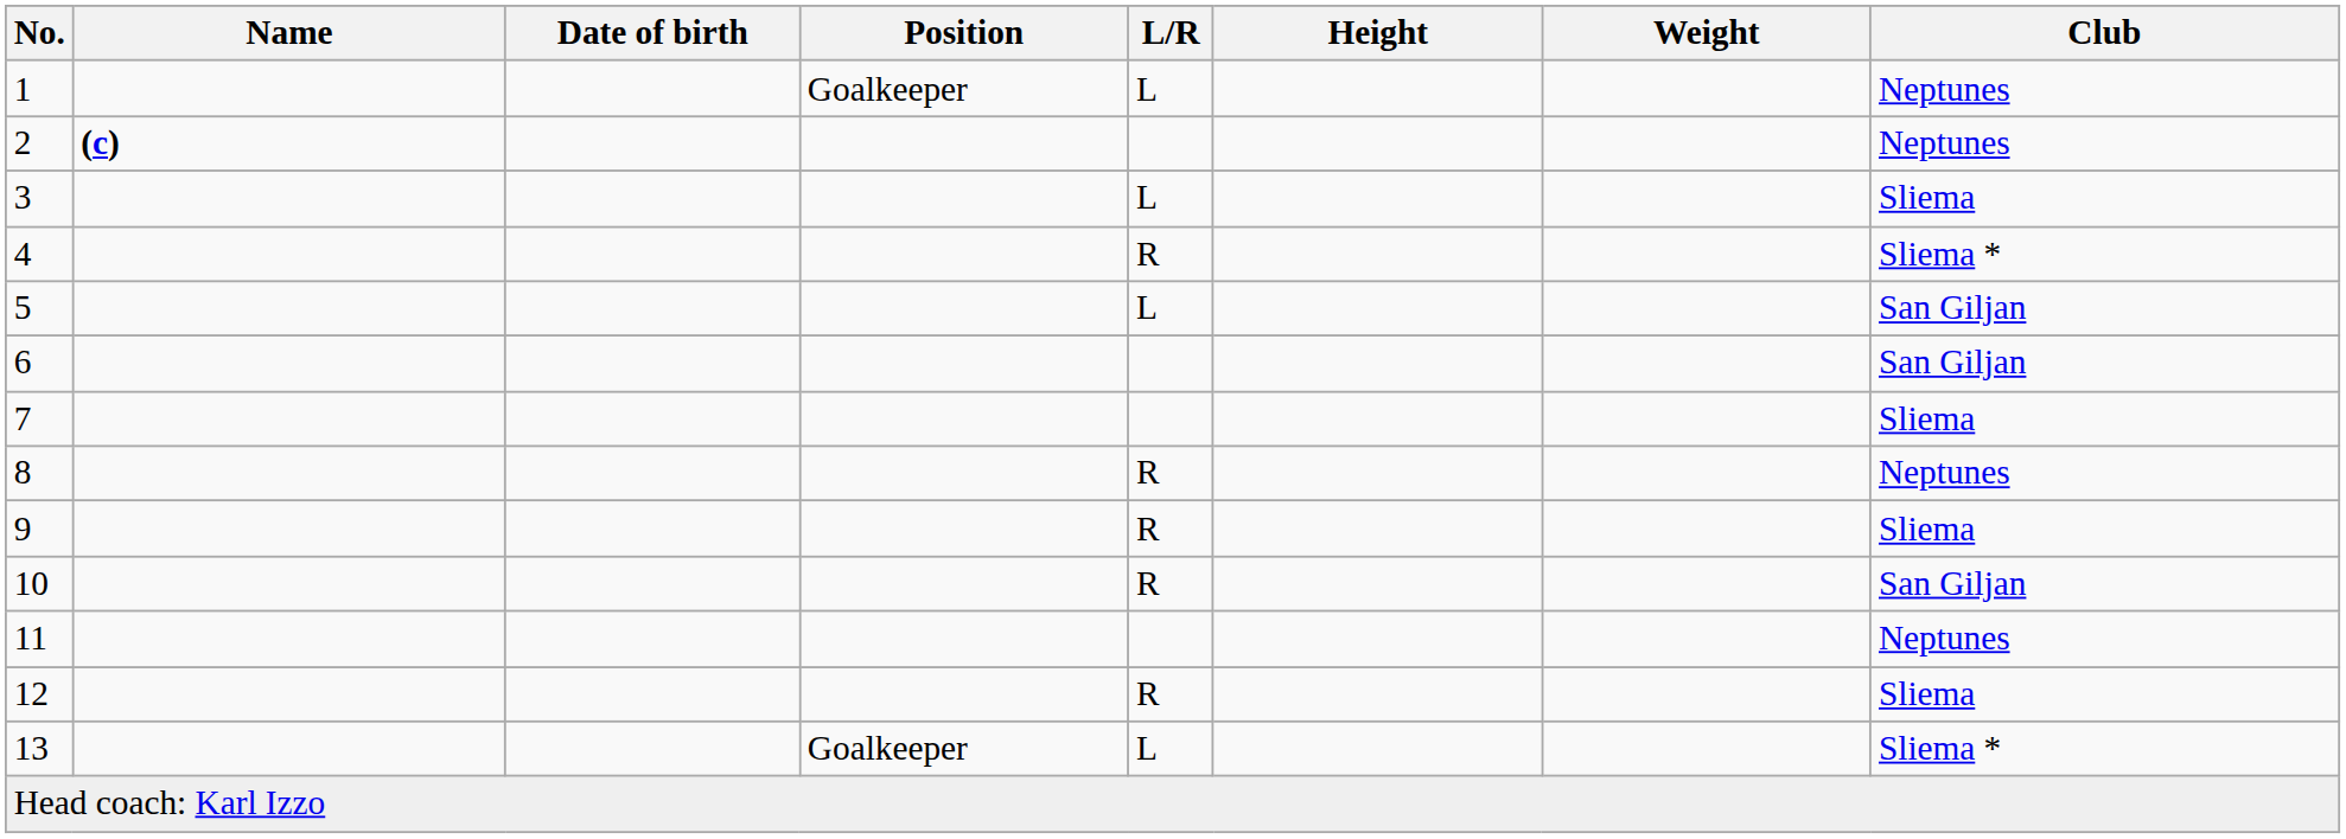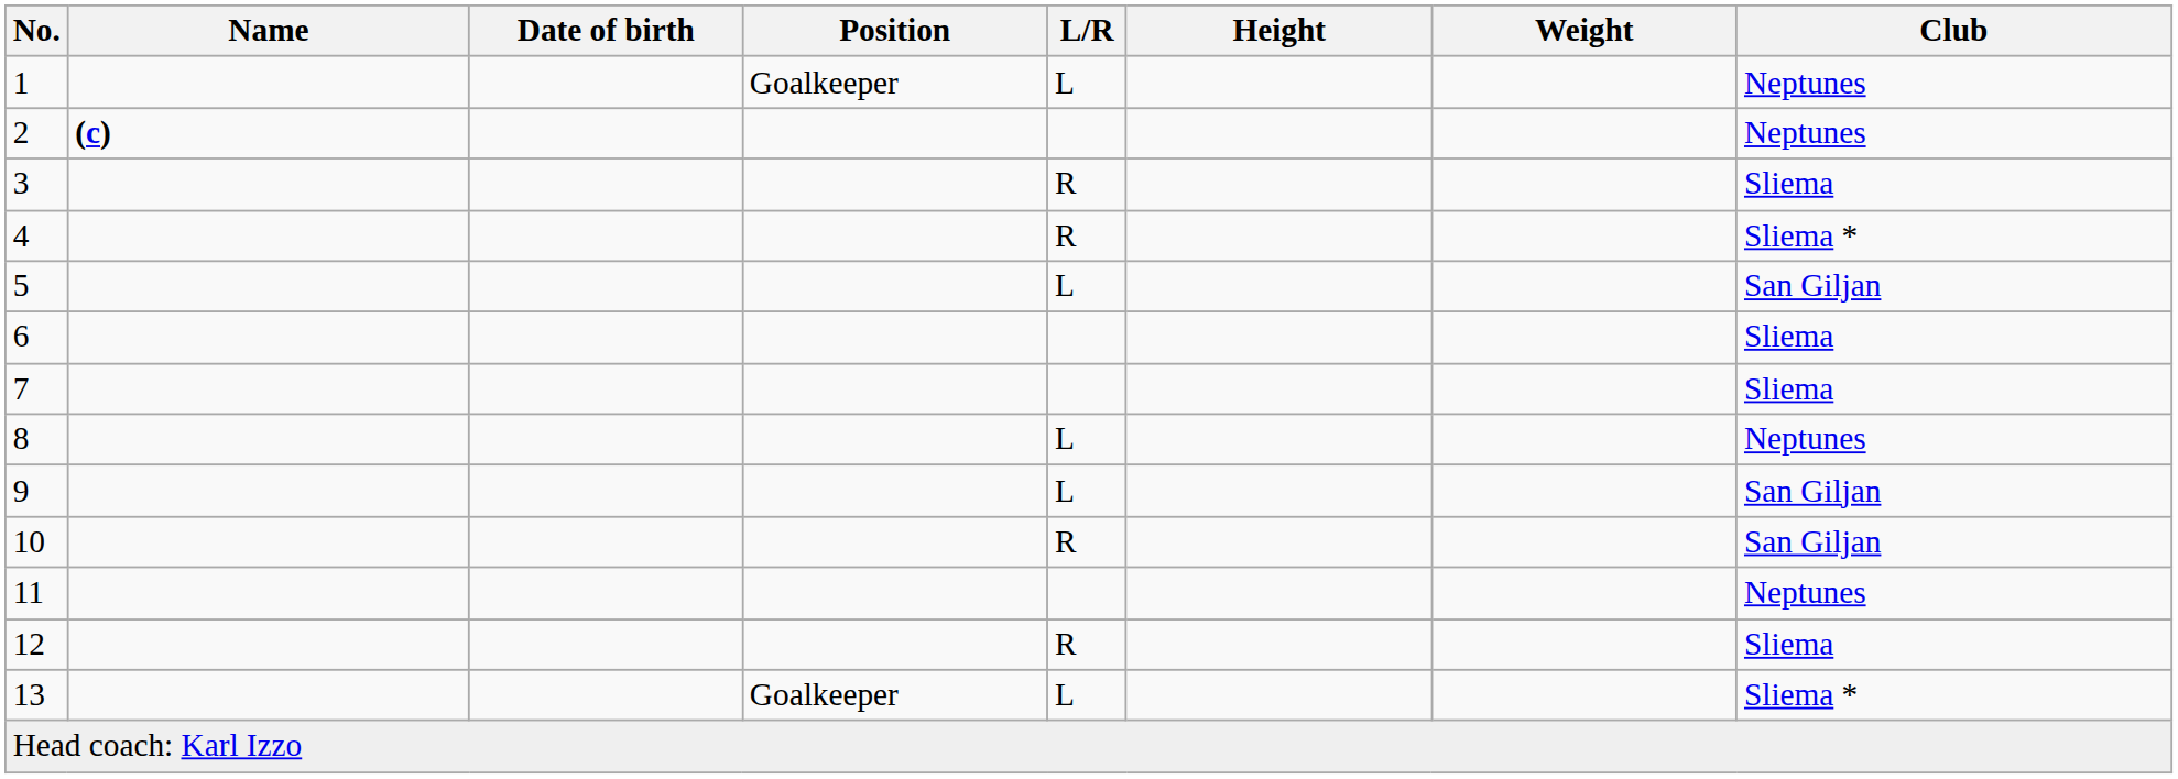 <table class=wikitable sortable style=font-size:100%; text-align:center;>
 <tr>
 <th>No.</th>
 <th style=width:12em>Name</th>
 <th style=width:8em>Date of birth</th>
 <th style=width:9em>Position</th>
 <th style=width:2em>L/R</th>
 <th style=width:9em>Height</th>
 <th style=width:9em>Weight</th>
 <th style=width:13em>Club</th>
 </tr>
 <tr>
 <td>1</td>
 <td align=left></td>
 <td align=right></td>
 <td>Goalkeeper</td>
 <td>L</td>
 <td></td>
 <td></td>
 <td> <a href='#'>Neptunes</a></td>
 </tr>
 <tr>
 <td>2</td>
 <td align=left><strong> (<a href='#'>c</a>)</strong></td>
 <td align=right></td>
 <td></td>
 <td></td>
 <td></td>
 <td></td>
 <td> <a href='#'>Neptunes</a></td>
 </tr>
 <tr>
 <td>3</td>
 <td align=left></td>
 <td align=right></td>
 <td></td>
-<td>L</td>
+<td>R</td>
 <td></td>
 <td></td>
 <td> <a href='#'>Sliema</a></td>
 </tr>
 <tr>
 <td>4</td>
 <td align=left></td>
 <td align=right></td>
 <td></td>
 <td>R</td>
 <td></td>
 <td></td>
 <td> <a href='#'>Sliema</a> *</td>
 </tr>
 <tr>
 <td>5</td>
 <td align=left></td>
 <td align=right></td>
 <td></td>
 <td>L</td>
 <td></td>
 <td></td>
 <td> <a href='#'>San Giljan</a></td>
 </tr>
 <tr>
 <td>6</td>
 <td align=left></td>
 <td align=right></td>
 <td></td>
 <td></td>
 <td></td>
 <td></td>
-<td> <a href='#'>San Giljan</a></td>
+<td> <a href='#'>Sliema</a></td>
 </tr>
 <tr>
 <td>7</td>
 <td align=left></td>
 <td align=right></td>
 <td></td>
 <td></td>
 <td></td>
 <td></td>
 <td> <a href='#'>Sliema</a></td>
 </tr>
 <tr>
 <td>8</td>
 <td align=left></td>
 <td align=right></td>
 <td></td>
-<td>R</td>
+<td>L</td>
 <td></td>
 <td></td>
 <td> <a href='#'>Neptunes</a></td>
 </tr>
 <tr>
 <td>9</td>
 <td align=left></td>
 <td align=right></td>
 <td></td>
-<td>R</td>
+<td>L</td>
 <td></td>
 <td></td>
-<td> <a href='#'>Sliema</a></td>
+<td> <a href='#'>San Giljan</a></td>
 </tr>
 <tr>
 <td>10</td>
 <td align=left></td>
 <td align=right></td>
 <td></td>
 <td>R</td>
 <td></td>
 <td></td>
 <td> <a href='#'>San Giljan</a></td>
 </tr>
 <tr>
 <td>11</td>
 <td align=left></td>
 <td align=right></td>
 <td></td>
 <td></td>
 <td></td>
 <td></td>
 <td> <a href='#'>Neptunes</a></td>
 </tr>
 <tr>
 <td>12</td>
 <td align=left></td>
 <td align=right></td>
 <td></td>
 <td>R</td>
 <td></td>
 <td></td>
 <td> <a href='#'>Sliema</a></td>
 </tr>
 <tr>
 <td>13</td>
 <td align=left></td>
 <td align=right></td>
 <td>Goalkeeper</td>
 <td>L</td>
 <td></td>
 <td></td>
 <td> <a href='#'>Sliema</a> *</td>
 </tr>
 <tr style="background:#efefef;">
 <td colspan="8" style="text-align:left;">Head coach: <a href='#'>Karl Izzo</a></td>
 </tr>
 </table>
